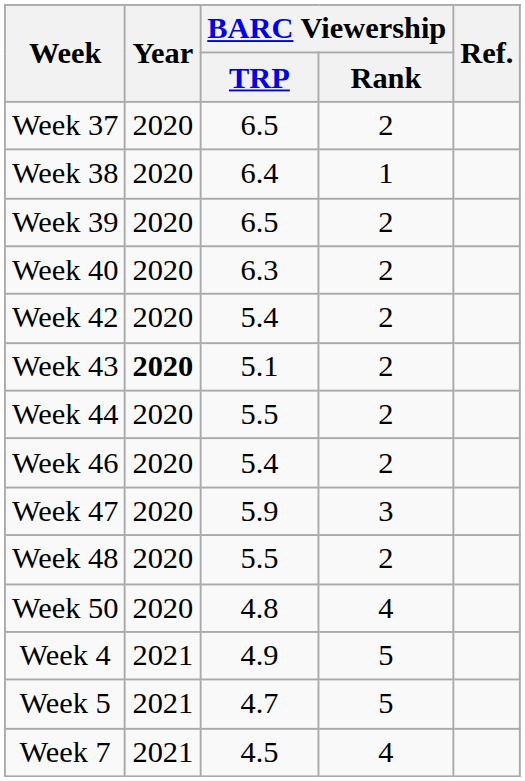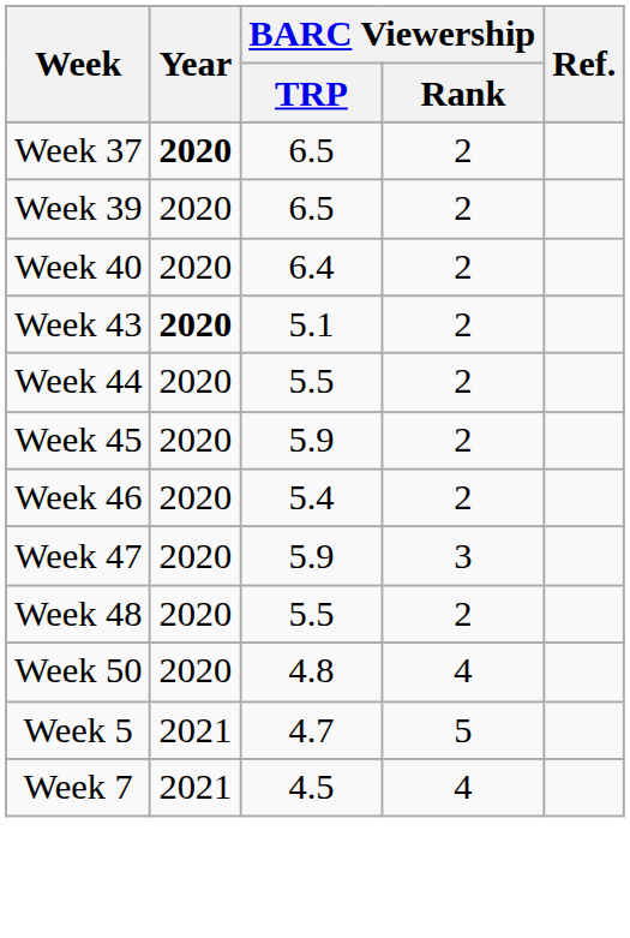 <table class="wikitable" style="text-align:center">
 <tr>
 <th rowspan="2">Week</th>
 <th rowspan="2">Year</th>
 <th colspan="2"><a href='#'>BARC</a> Viewership</th>
 <th rowspan="2">Ref.</th>
 </tr>
 <tr>
 <th><a href='#'>TRP</a></th>
 <th>Rank</th>
 </tr>
 <tr>
 <td>Week 37</td>
-<td>2020</td>
+<td><strong>2020</strong></td>
 <td>6.5</td>
 <td>2</td>
-<td></td>
-</tr>
-<tr>
-<td>Week 38</td>
-<td>2020</td>
-<td>6.4</td>
-<td>1</td>
 <td></td>
 </tr>
 <tr>
 <td>Week 39</td>
 <td>2020</td>
 <td>6.5</td>
 <td>2</td>
 <td></td>
 </tr>
 <tr>
 <td>Week 40</td>
 <td>2020</td>
-<td>6.3</td>
-<td>2</td>
-<td></td>
-</tr>
-<tr>
-<td>Week 42</td>
-<td>2020</td>
-<td>5.4</td>
+<td>6.4</td>
 <td>2</td>
 <td></td>
 </tr>
 <tr>
 <td>Week 43</td>
 <td><strong>2020</strong></td>
 <td>5.1</td>
 <td>2</td>
 <td></td>
 </tr>
 <tr>
 <td>Week 44</td>
 <td>2020</td>
 <td>5.5</td>
+<td>2</td>
+<td></td>
+</tr>
+<tr>
+<td>Week 45</td>
+<td>2020</td>
+<td>5.9</td>
 <td>2</td>
 <td></td>
 </tr>
 <tr>
 <td>Week 46</td>
 <td>2020</td>
 <td>5.4</td>
 <td>2</td>
 <td></td>
 </tr>
 <tr>
 <td>Week 47</td>
 <td>2020</td>
 <td>5.9</td>
 <td>3</td>
 <td></td>
 </tr>
 <tr>
 <td>Week 48</td>
 <td>2020</td>
 <td>5.5</td>
 <td>2</td>
 <td></td>
 </tr>
 <tr>
 <td>Week 50</td>
 <td>2020</td>
 <td>4.8</td>
 <td>4</td>
 <td></td>
 </tr>
 <tr>
-<td>Week 4</td>
-<td>2021</td>
-<td>4.9</td>
-<td>5</td>
-<td></td>
-</tr>
-<tr>
 <td>Week 5</td>
 <td>2021</td>
 <td>4.7</td>
 <td>5</td>
 <td></td>
 </tr>
 <tr>
 <td>Week 7</td>
 <td>2021</td>
 <td>4.5</td>
 <td>4</td>
 <td></td>
 </tr>
 </table>
